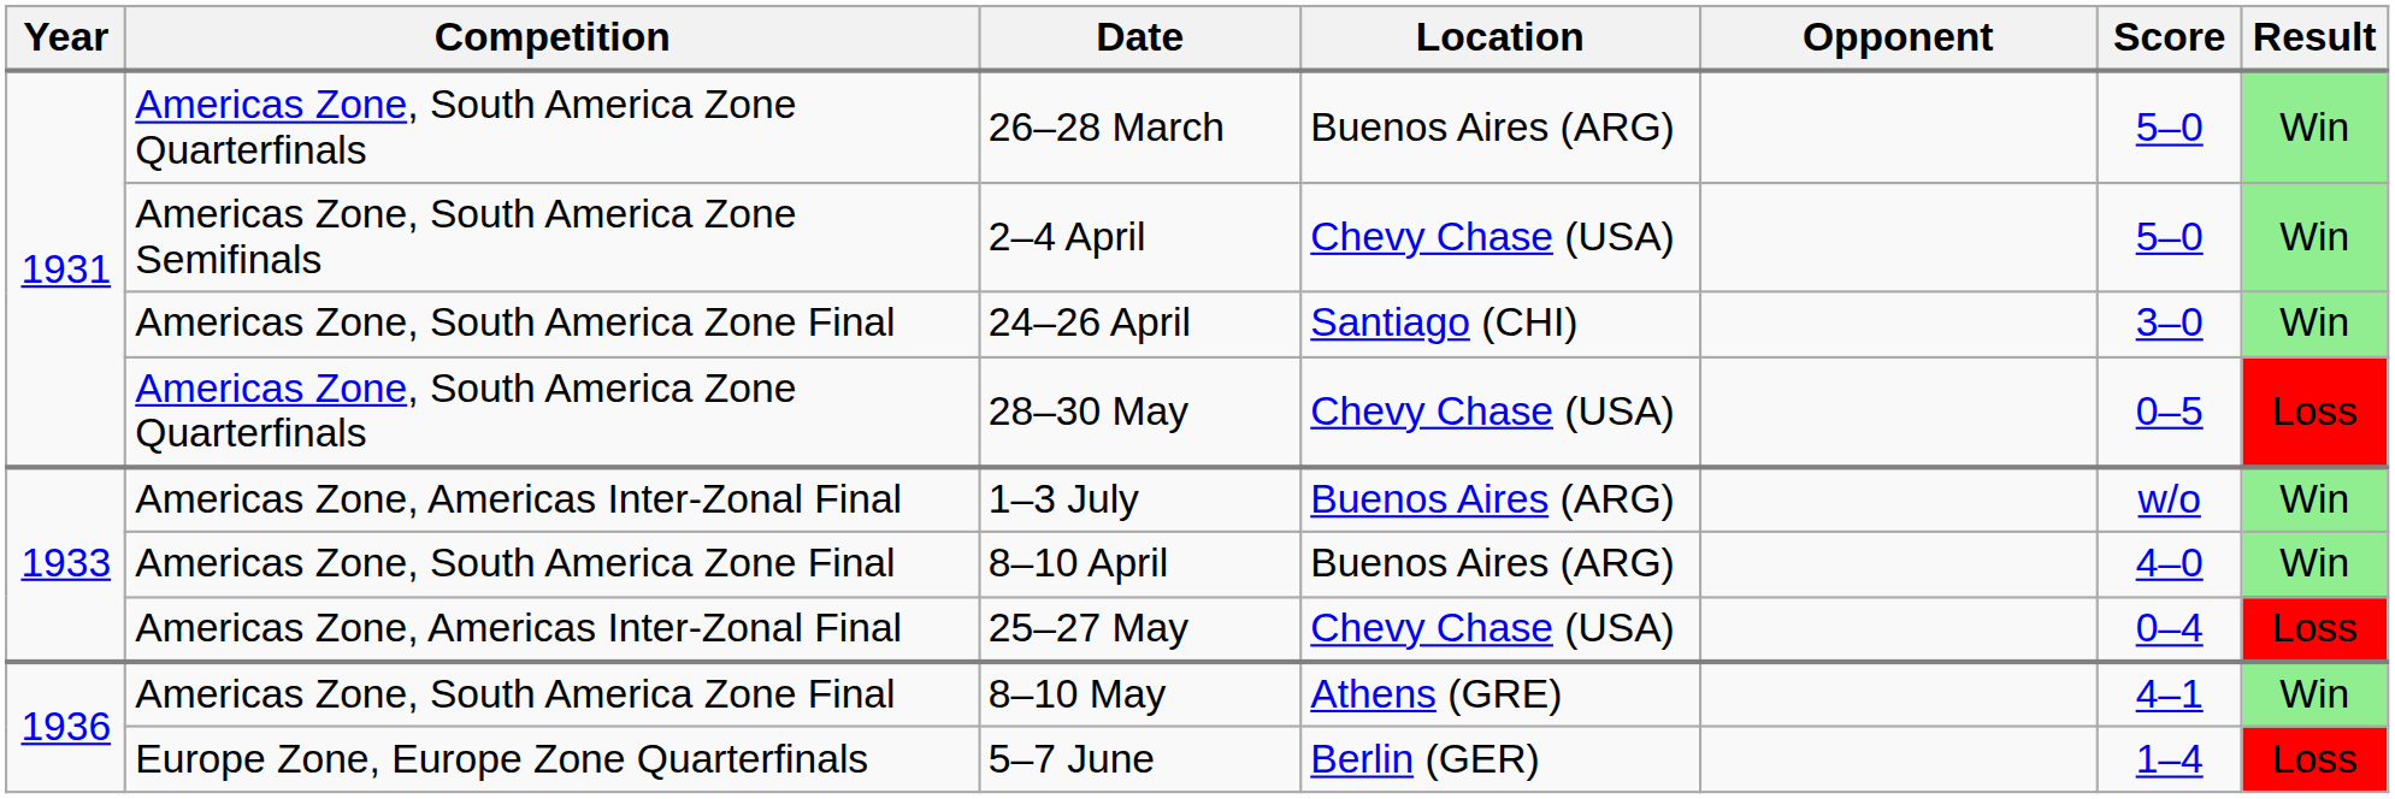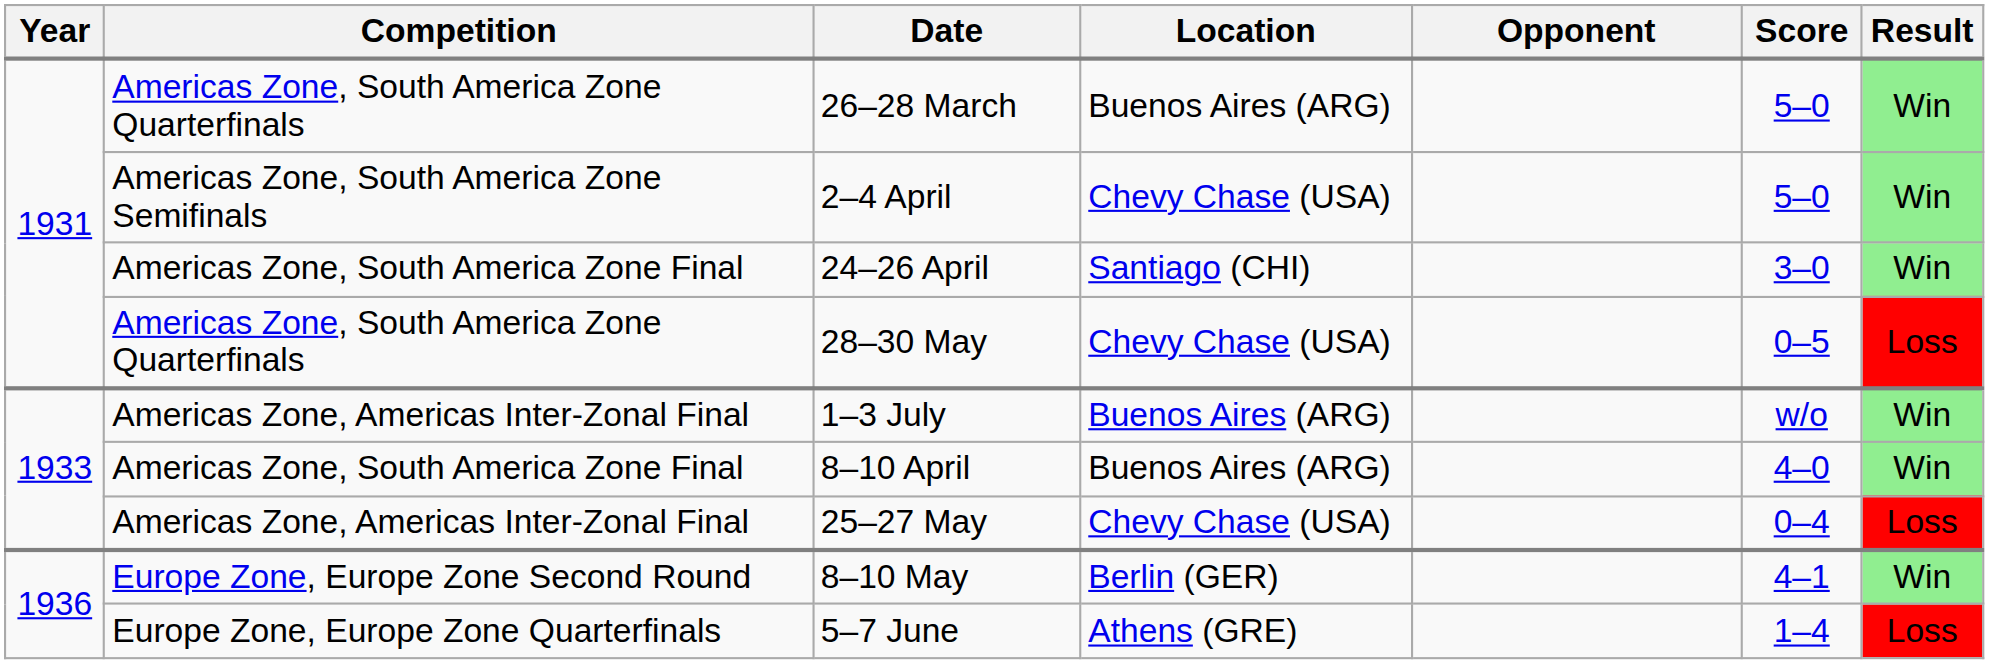 <table class="wikitable collapsible collapsed">
 <tr>
 <th width="40">Year</th>
 <th width="330">Competition</th>
 <th width="120">Date</th>
 <th width="150">Location</th>
 <th width="150">Opponent</th>
 <th width="50">Score</th>
 <th width="50">Result</th>
 </tr>
 <tr style="border-top:2px solid gray;">
 <td align="center" rowspan="4"><a href='#'>1931</a></td>
 <td><a href='#'>Americas Zone</a>, South America Zone Quarterfinals</td>
 <td>26–28 March</td>
 <td>Buenos Aires (ARG)</td>
 <td></td>
 <td align="center"><a href='#'>5–0</a></td>
 <td align="center" bgcolor=lightgreen>Win</td>
 </tr>
 <tr>
 <td>Americas Zone, South America Zone Semifinals</td>
 <td>2–4 April</td>
 <td><a href='#'>Chevy Chase</a> (USA)</td>
 <td></td>
 <td align="center"><a href='#'>5–0</a></td>
 <td align="center" bgcolor=lightgreen>Win</td>
 </tr>
 <tr>
 <td>Americas Zone, South America Zone Final</td>
 <td>24–26 April</td>
 <td><a href='#'>Santiago</a> (CHI)</td>
 <td></td>
 <td align="center"><a href='#'>3–0</a></td>
 <td align="center" bgcolor=lightgreen>Win</td>
 </tr>
 <tr>
 <td><a href='#'>Americas Zone</a>, South America Zone Quarterfinals</td>
 <td>28–30 May</td>
 <td><a href='#'>Chevy Chase</a> (USA)</td>
 <td></td>
 <td align="center"><a href='#'>0–5</a></td>
 <td align="center" bgcolor=red>Loss</td>
 </tr>
 <tr style="border-top:2px solid gray;">
 <td align="center" rowspan="3"><a href='#'>1933</a></td>
 <td>Americas Zone, Americas Inter-Zonal Final</td>
 <td>1–3 July</td>
 <td><a href='#'>Buenos Aires</a> (ARG)</td>
 <td></td>
 <td align="center"><a href='#'>w/o</a></td>
 <td align="center" bgcolor=lightgreen>Win</td>
 </tr>
 <tr>
 <td>Americas Zone, South America Zone Final</td>
 <td>8–10 April</td>
 <td>Buenos Aires (ARG)</td>
 <td></td>
 <td align="center"><a href='#'>4–0</a></td>
 <td align="center" bgcolor=lightgreen>Win</td>
 </tr>
 <tr>
 <td>Americas Zone, Americas Inter-Zonal Final</td>
 <td>25–27 May</td>
 <td><a href='#'>Chevy Chase</a> (USA)</td>
 <td></td>
 <td align="center"><a href='#'>0–4</a></td>
 <td align="center" bgcolor=red>Loss</td>
 </tr>
 <tr style="border-top:2px solid gray;">
 <td align="center" rowspan="2"><a href='#'>1936</a></td>
-<td>Americas Zone, South America Zone Final</td>
+<td><a href='#'>Europe Zone</a>, Europe Zone Second Round</td>
 <td>8–10 May</td>
-<td><a href='#'>Athens</a> (GRE)</td>
+<td><a href='#'>Berlin</a> (GER)</td>
 <td></td>
 <td align="center"><a href='#'>4–1</a></td>
 <td align="center" bgcolor=lightgreen>Win</td>
 </tr>
 <tr>
 <td>Europe Zone, Europe Zone Quarterfinals</td>
 <td>5–7 June</td>
-<td><a href='#'>Berlin</a> (GER)</td>
+<td><a href='#'>Athens</a> (GRE)</td>
 <td></td>
 <td align="center"><a href='#'>1–4</a></td>
 <td align="center" bgcolor=red>Loss</td>
 </tr>
 </table>
